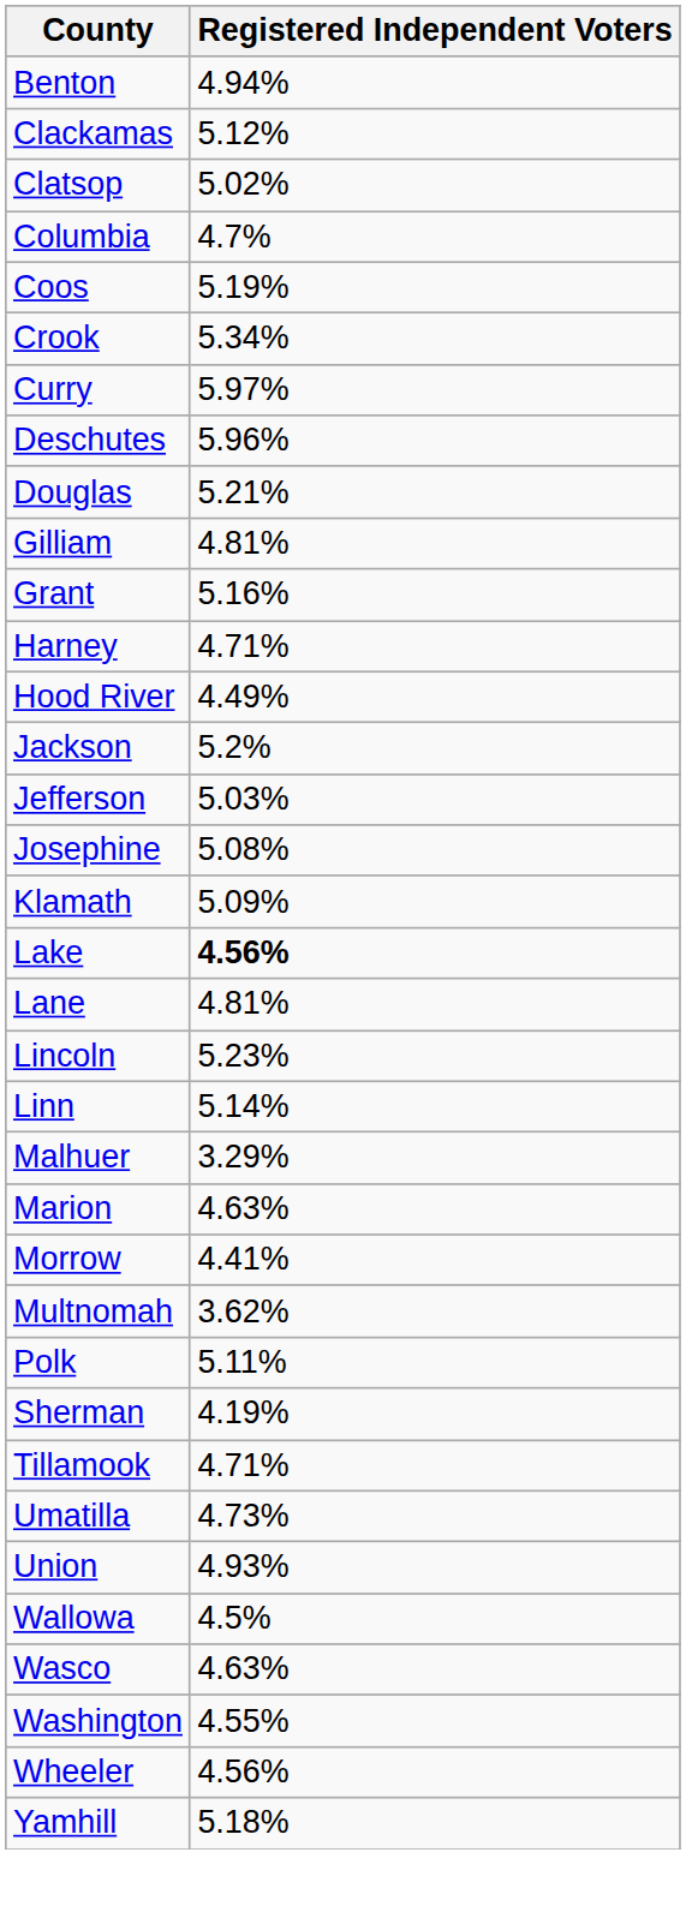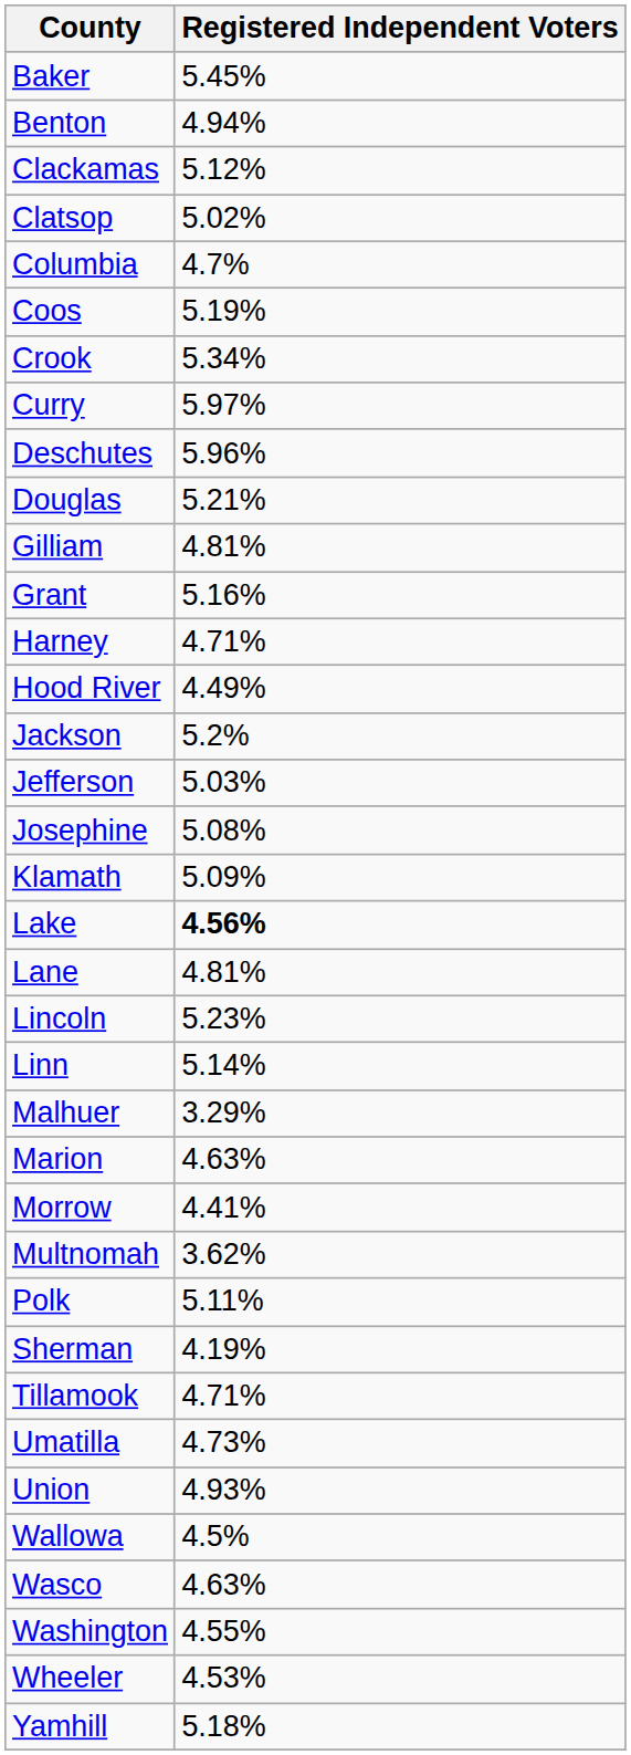 <table class="wikitable">
 <tr>
 <th>County</th>
 <th>Registered Independent Voters</th>
+</tr>
+<tr>
+<td><a href='#'>Baker</a></td>
+<td>5.45%</td>
 </tr>
 <tr>
 <td><a href='#'>Benton</a></td>
 <td>4.94%</td>
 </tr>
 <tr>
 <td><a href='#'>Clackamas</a></td>
 <td>5.12%</td>
 </tr>
 <tr>
 <td><a href='#'>Clatsop</a></td>
 <td>5.02%</td>
 </tr>
 <tr>
 <td><a href='#'>Columbia</a></td>
 <td>4.7%</td>
 </tr>
 <tr>
 <td><a href='#'>Coos</a></td>
 <td>5.19%</td>
 </tr>
 <tr>
 <td><a href='#'>Crook</a></td>
 <td>5.34%</td>
 </tr>
 <tr>
 <td><a href='#'>Curry</a></td>
 <td>5.97%</td>
 </tr>
 <tr>
 <td><a href='#'>Deschutes</a></td>
 <td>5.96%</td>
 </tr>
 <tr>
 <td><a href='#'>Douglas</a></td>
 <td>5.21%</td>
 </tr>
 <tr>
 <td><a href='#'>Gilliam</a></td>
 <td>4.81%</td>
 </tr>
 <tr>
 <td><a href='#'>Grant</a></td>
 <td>5.16%</td>
 </tr>
 <tr>
 <td><a href='#'>Harney</a></td>
 <td>4.71%</td>
 </tr>
 <tr>
 <td><a href='#'>Hood River</a></td>
 <td>4.49%</td>
 </tr>
 <tr>
 <td><a href='#'>Jackson</a></td>
 <td>5.2%</td>
 </tr>
 <tr>
 <td><a href='#'>Jefferson</a></td>
 <td>5.03%</td>
 </tr>
 <tr>
 <td><a href='#'>Josephine</a></td>
 <td>5.08%</td>
 </tr>
 <tr>
 <td><a href='#'>Klamath</a></td>
 <td>5.09%</td>
 </tr>
 <tr>
 <td><a href='#'>Lake</a></td>
 <td><strong>4.56%</strong></td>
 </tr>
 <tr>
 <td><a href='#'>Lane</a></td>
 <td>4.81%</td>
 </tr>
 <tr>
 <td><a href='#'>Lincoln</a></td>
 <td>5.23%</td>
 </tr>
 <tr>
 <td><a href='#'>Linn</a></td>
 <td>5.14%</td>
 </tr>
 <tr>
 <td><a href='#'>Malhuer</a></td>
 <td>3.29%</td>
 </tr>
 <tr>
 <td><a href='#'>Marion</a></td>
 <td>4.63%</td>
 </tr>
 <tr>
 <td><a href='#'>Morrow</a></td>
 <td>4.41%</td>
 </tr>
 <tr>
 <td><a href='#'>Multnomah</a></td>
 <td>3.62%</td>
 </tr>
 <tr>
 <td><a href='#'>Polk</a></td>
 <td>5.11%</td>
 </tr>
 <tr>
 <td><a href='#'>Sherman</a></td>
 <td>4.19%</td>
 </tr>
 <tr>
 <td><a href='#'>Tillamook</a></td>
 <td>4.71%</td>
 </tr>
 <tr>
 <td><a href='#'>Umatilla</a></td>
 <td>4.73%</td>
 </tr>
 <tr>
 <td><a href='#'>Union</a></td>
 <td>4.93%</td>
 </tr>
 <tr>
 <td><a href='#'>Wallowa</a></td>
 <td>4.5%</td>
 </tr>
 <tr>
 <td><a href='#'>Wasco</a></td>
 <td>4.63%</td>
 </tr>
 <tr>
 <td><a href='#'>Washington</a></td>
 <td>4.55%</td>
 </tr>
 <tr>
 <td><a href='#'>Wheeler</a></td>
-<td>4.56%</td>
+<td>4.53%</td>
 </tr>
 <tr>
 <td><a href='#'>Yamhill</a></td>
 <td>5.18%</td>
 </tr>
 <tr>
 </tr>
 </table>
